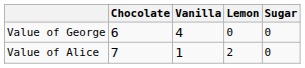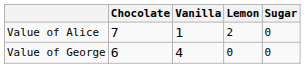 <table class="wikitable">
 <tr>
 <th></th>
 <th>Chocolate</th>
 <th>Vanilla</th>
 <th>Lemon</th>
 <th>Sugar</th>
 </tr>
 <tr>
+<td>Value of Alice</td>
+<td><big>7</big></td>
+<td><big>1</big></td>
+<td>2</td>
+<td>0</td>
+</tr>
+<tr>
 <td>Value of George</td>
 <td><big>6</big></td>
 <td><big>4</big></td>
 <td>0</td>
 <td>0</td>
 </tr>
-<tr>
-<td>Value of Alice</td>
-<td><big>7</big></td>
-<td><big>1</big></td>
-<td>2</td>
-<td>0</td>
-</tr>
 </table>
